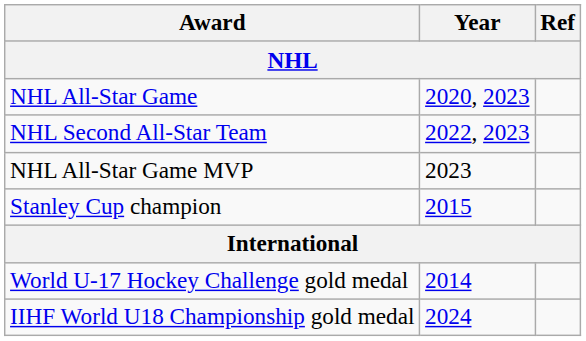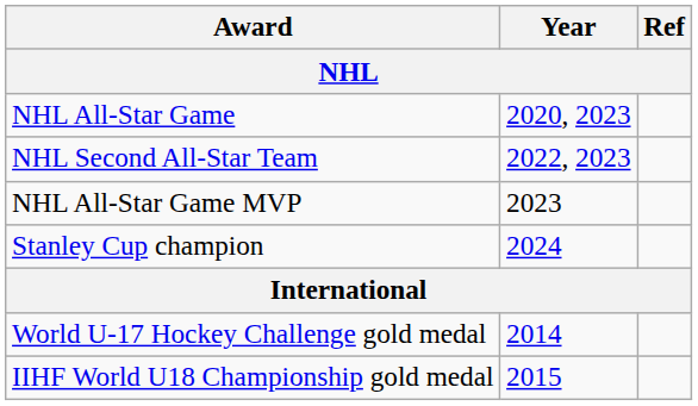 <table class="wikitable">
 <tr>
 <th>Award</th>
 <th>Year</th>
 <th>Ref</th>
 </tr>
 <tr>
 <th colspan="3"><a href='#'>NHL</a></th>
 </tr>
 <tr>
 <td><a href='#'>NHL All-Star Game</a></td>
 <td><a href='#'>2020</a>, <a href='#'>2023</a></td>
 <td></td>
 </tr>
 <tr>
 <td><a href='#'>NHL Second All-Star Team</a></td>
 <td><a href='#'>2022</a>, <a href='#'>2023</a></td>
 <td></td>
 </tr>
 <tr>
 <td>NHL All-Star Game MVP</td>
 <td>2023</td>
 <td></td>
 </tr>
 <tr>
 <td><a href='#'>Stanley Cup</a> champion</td>
-<td><a href='#'>2015</a></td>
+<td><a href='#'>2024</a></td>
 <td></td>
 </tr>
 <tr>
 <th colspan="3">International</th>
 </tr>
 <tr>
 <td><a href='#'>World U-17 Hockey Challenge</a> gold medal</td>
 <td><a href='#'>2014</a></td>
 <td></td>
 </tr>
 <tr>
 <td><a href='#'>IIHF World U18 Championship</a> gold medal</td>
-<td><a href='#'>2024</a></td>
+<td><a href='#'>2015</a></td>
 <td></td>
 </tr>
 </table>
